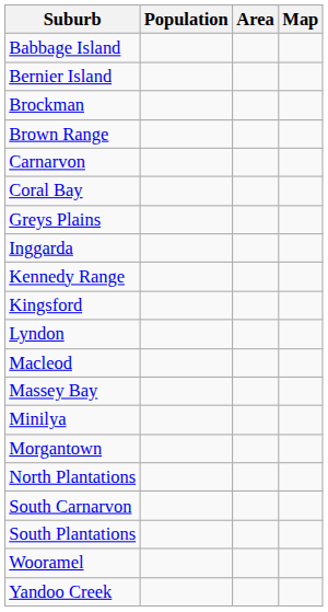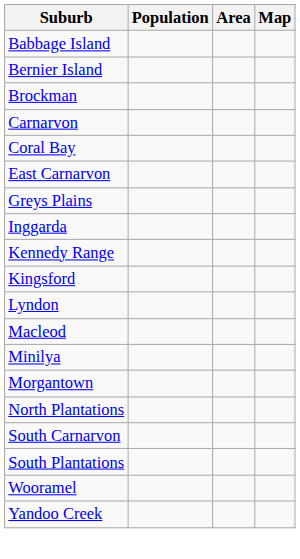 <table class="wikitable sortable">
 <tr>
 <th>Suburb</th>
 <th data-sort-type=number>Population</th>
 <th data-sort-type=number>Area</th>
 <th>Map</th>
 </tr>
 <tr>
 <td><a href='#'>Babbage Island</a></td>
 <td></td>
 <td></td>
 <td></td>
 </tr>
 <tr>
 <td><a href='#'>Bernier Island</a></td>
 <td></td>
 <td></td>
 <td></td>
 </tr>
 <tr>
 <td><a href='#'>Brockman</a></td>
 <td></td>
 <td></td>
 <td></td>
 </tr>
 <tr>
-<td><a href='#'>Brown Range</a></td>
-<td></td>
-<td></td>
-<td></td>
-</tr>
-<tr>
 <td><a href='#'>Carnarvon</a></td>
 <td></td>
 <td></td>
 <td></td>
 </tr>
 <tr>
 <td><a href='#'>Coral Bay</a></td>
+<td></td>
+<td></td>
+<td></td>
+</tr>
+<tr>
+<td><a href='#'>East Carnarvon</a></td>
 <td></td>
 <td></td>
 <td></td>
 </tr>
 <tr>
 <td><a href='#'>Greys Plains</a></td>
 <td></td>
 <td></td>
 <td></td>
 </tr>
 <tr>
 <td><a href='#'>Inggarda</a></td>
 <td></td>
 <td></td>
 <td></td>
 </tr>
 <tr>
 <td><a href='#'>Kennedy Range</a></td>
 <td></td>
 <td></td>
 <td></td>
 </tr>
 <tr>
 <td><a href='#'>Kingsford</a></td>
 <td></td>
 <td></td>
 <td></td>
 </tr>
 <tr>
 <td><a href='#'>Lyndon</a></td>
 <td></td>
 <td></td>
 <td></td>
 </tr>
 <tr>
 <td><a href='#'>Macleod</a></td>
-<td></td>
-<td></td>
-<td></td>
-</tr>
-<tr>
-<td><a href='#'>Massey Bay</a></td>
 <td></td>
 <td></td>
 <td></td>
 </tr>
 <tr>
 <td><a href='#'>Minilya</a></td>
 <td></td>
 <td></td>
 <td></td>
 </tr>
 <tr>
 <td><a href='#'>Morgantown</a></td>
 <td></td>
 <td></td>
 <td></td>
 </tr>
 <tr>
 <td><a href='#'>North Plantations</a></td>
 <td></td>
 <td></td>
 <td></td>
 </tr>
 <tr>
 <td><a href='#'>South Carnarvon</a></td>
 <td></td>
 <td></td>
 <td></td>
 </tr>
 <tr>
 <td><a href='#'>South Plantations</a></td>
 <td></td>
 <td></td>
 <td></td>
 </tr>
 <tr>
 <td><a href='#'>Wooramel</a></td>
 <td></td>
 <td></td>
 <td></td>
 </tr>
 <tr>
 <td><a href='#'>Yandoo Creek</a></td>
 <td></td>
 <td></td>
 <td></td>
 </tr>
 </table>
